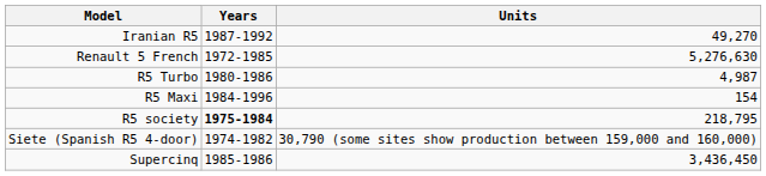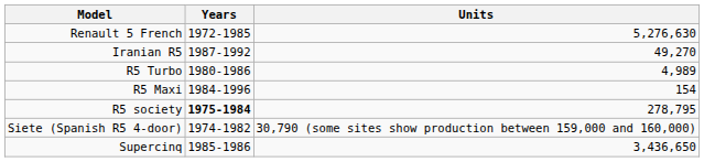 <table class="wikitable" style="text-align:right;">
 <tr>
 <th>Model</th>
 <th>Years</th>
 <th>Units</th>
 </tr>
 <tr>
+<td>Renault 5 French</td>
+<td>1972-1985</td>
+<td>5,276,630</td>
+</tr>
+<tr>
 <td>Iranian R5</td>
 <td>1987-1992</td>
 <td>49,270</td>
 </tr>
 <tr>
-<td>Renault 5 French</td>
-<td>1972-1985</td>
-<td>5,276,630</td>
-</tr>
-<tr>
 <td>R5 Turbo</td>
 <td>1980-1986</td>
-<td>4,987</td>
+<td>4,989</td>
 </tr>
 <tr>
 <td>R5 Maxi</td>
 <td>1984-1996</td>
 <td>154</td>
 </tr>
 <tr>
 <td>R5 society</td>
 <td><strong>1975-1984</strong></td>
-<td>218,795</td>
+<td>278,795</td>
 </tr>
 <tr>
 <td>Siete (Spanish R5 4-door)</td>
 <td>1974-1982</td>
 <td>30,790 (some sites show production between 159,000 and 160,000)</td>
 </tr>
 <tr>
 <td>Supercinq</td>
 <td>1985-1986</td>
-<td>3,436,450</td>
+<td>3,436,650</td>
 </tr>
 </table>
